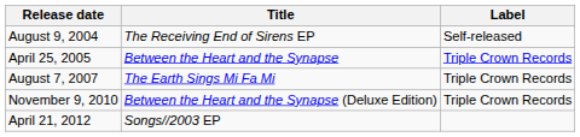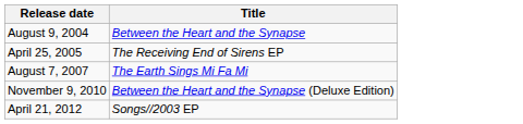 <table class="wikitable">
 <tr>
 <th>Release date</th>
 <th>Title</th>
-<th>Label</th>
 </tr>
 <tr>
 <td>August 9, 2004</td>
-<td><em>The Receiving End of Sirens</em> EP</td>
-<td>Self-released</td>
+<td><em><a href='#'>Between the Heart and the Synapse</a></em></td>
 </tr>
 <tr>
 <td>April 25, 2005</td>
-<td><em><a href='#'>Between the Heart and the Synapse</a></em></td>
-<td><a href='#'>Triple Crown Records</a></td>
+<td><em>The Receiving End of Sirens</em> EP</td>
 </tr>
 <tr>
 <td>August 7, 2007</td>
 <td><em><a href='#'>The Earth Sings Mi Fa Mi</a></em></td>
-<td>Triple Crown Records</td>
 </tr>
 <tr>
 <td>November 9, 2010</td>
 <td><em><a href='#'>Between the Heart and the Synapse</a></em> (Deluxe Edition)</td>
-<td>Triple Crown Records</td>
 </tr>
 <tr>
 <td>April 21, 2012</td>
 <td><em>Songs//2003</em> EP</td>
-<td></td>
 </tr>
 </table>
